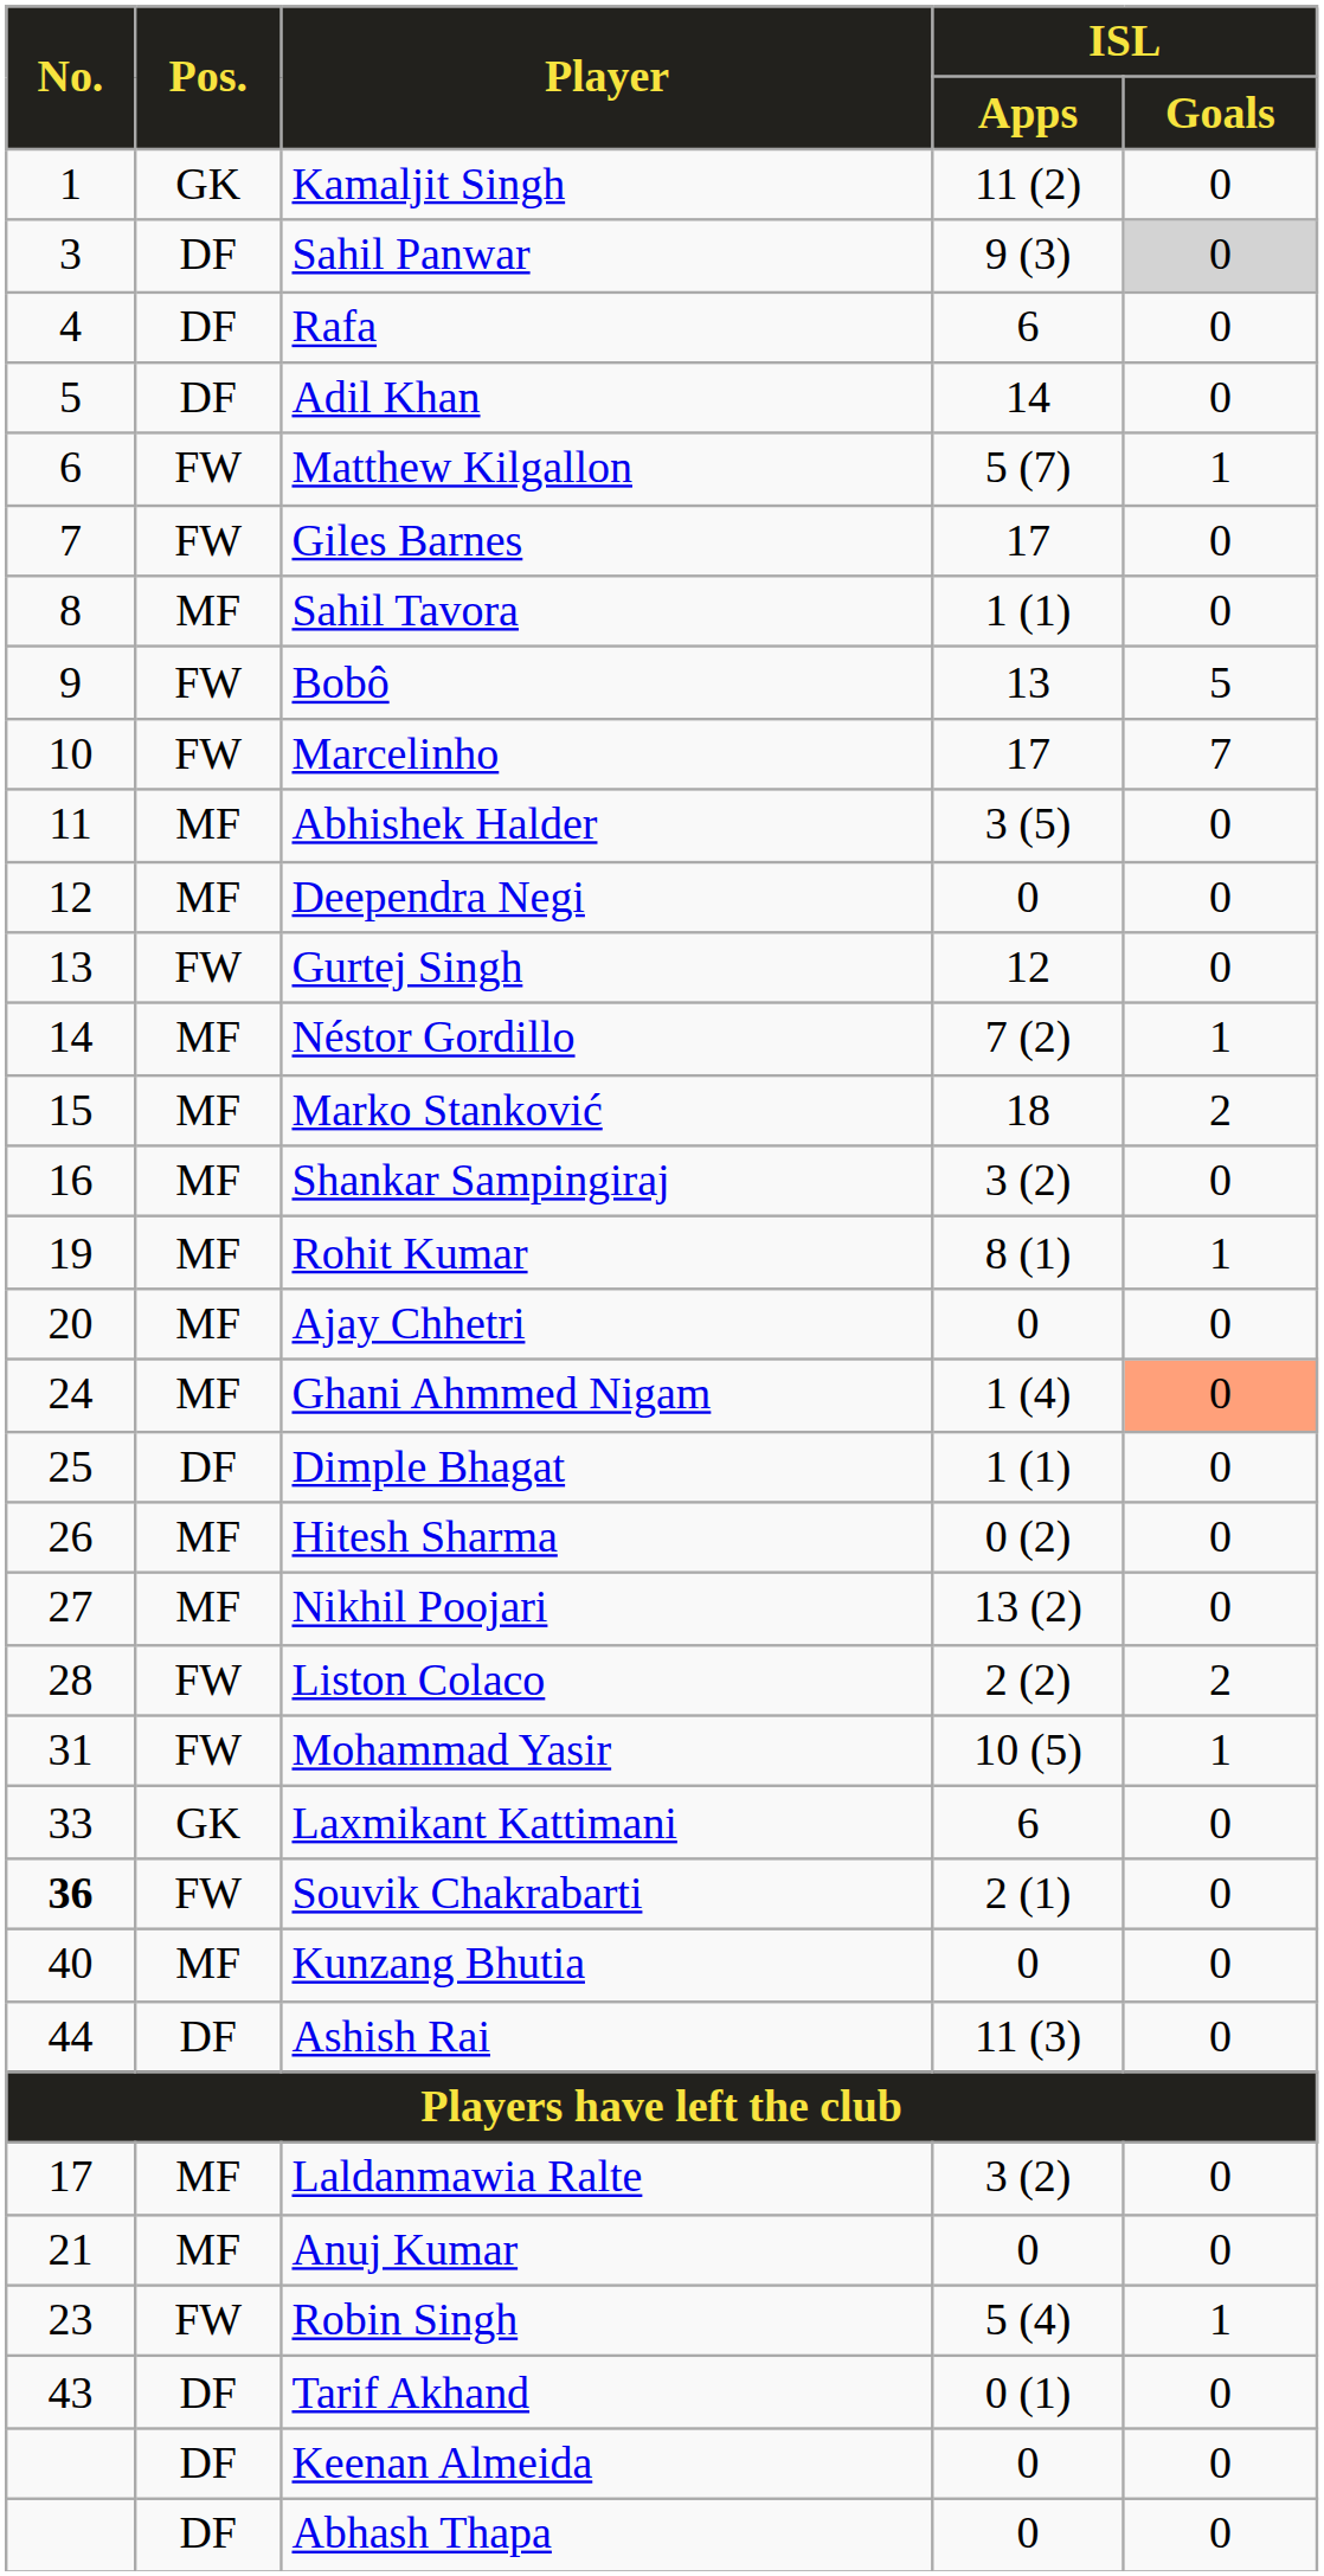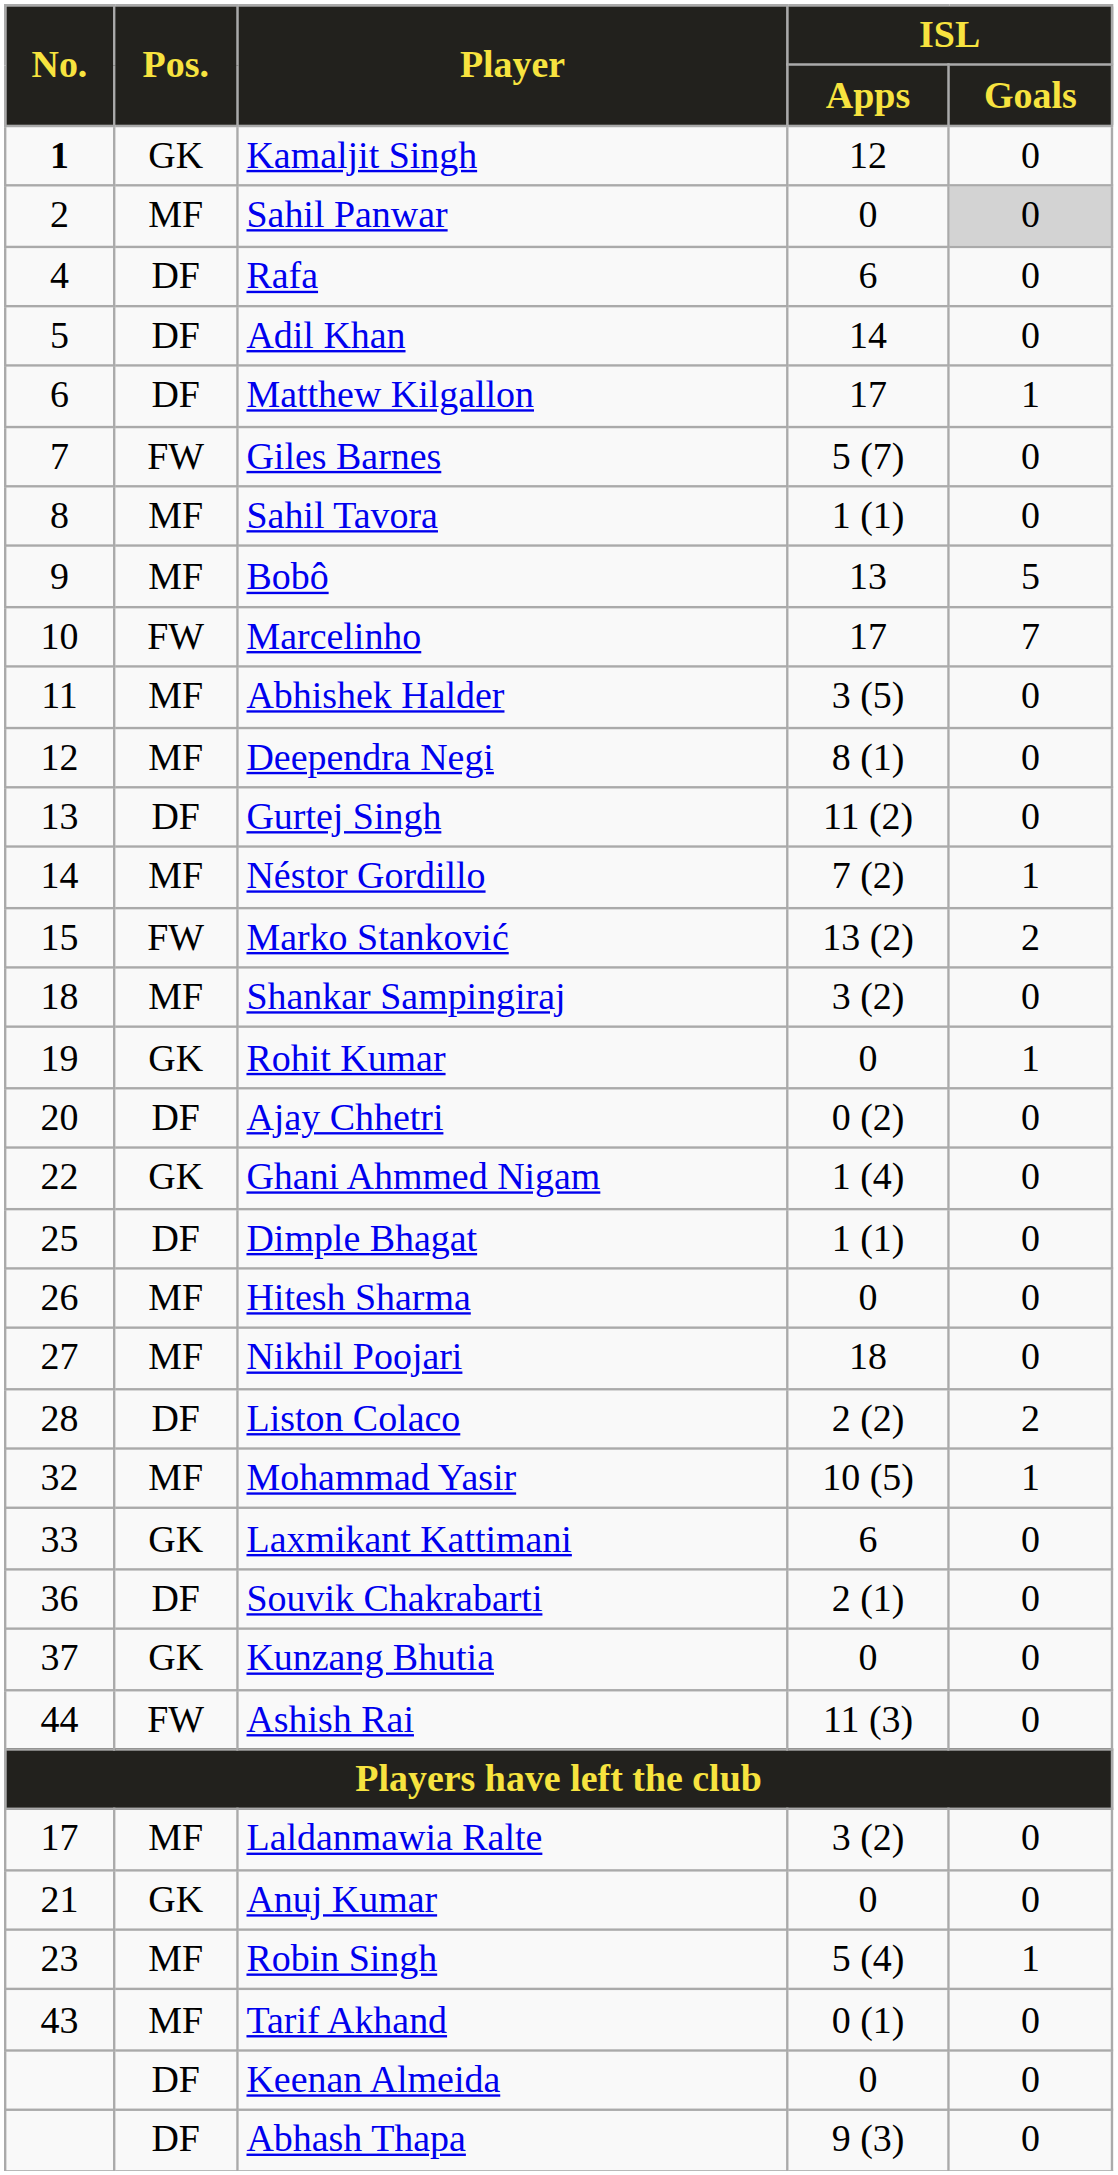 <table class="wikitable" style="text-align:center;width:75%;">
 <tr>
 <th rowspan=2 style="background:#22211D; color:#F7E33F">No.</th>
 <th rowspan=2 style="background:#22211D; color:#F7E33F">Pos.</th>
 <th rowspan=2 style="background:#22211D; color:#F7E33F">Player</th>
 <th colspan=2 style="background:#22211D; color:#F7E33F">ISL</th>
 </tr>
 <tr>
 <th style="background:#22211D; color:#F7E33F">Apps</th>
 <th style="background:#22211D; color:#F7E33F">Goals</th>
 </tr>
 <tr>
-<td>1</td>
+<td><strong>1</strong></td>
 <td>GK</td>
 <td align=left> <a href='#'>Kamaljit Singh</a></td>
-<td>11 (2)</td>
+<td>12</td>
 <td>0</td>
 </tr>
 <tr>
-<td>3</td>
-<td>DF</td>
+<td>2</td>
+<td>MF</td>
 <td align=left> <a href='#'>Sahil Panwar</a></td>
-<td>9 (3)</td>
+<td>0</td>
 <td style="background: lightgrey;">0</td>
 </tr>
 <tr>
 <td>4</td>
 <td>DF</td>
 <td align=left> <a href='#'>Rafa</a></td>
 <td>6</td>
 <td>0</td>
 </tr>
 <tr>
 <td>5</td>
 <td>DF</td>
 <td align=left> <a href='#'>Adil Khan</a></td>
 <td>14</td>
 <td>0</td>
 </tr>
 <tr>
 <td>6</td>
-<td>FW</td>
+<td>DF</td>
 <td align=left> <a href='#'>Matthew Kilgallon</a></td>
-<td>5 (7)</td>
+<td>17</td>
 <td>1</td>
 </tr>
 <tr>
 <td>7</td>
 <td>FW</td>
 <td align=left> <a href='#'>Giles Barnes</a></td>
-<td>17</td>
+<td>5 (7)</td>
 <td>0</td>
 </tr>
 <tr>
 <td>8</td>
 <td>MF</td>
 <td align=left> <a href='#'>Sahil Tavora</a></td>
 <td>1 (1)</td>
 <td>0</td>
 </tr>
 <tr>
 <td>9</td>
-<td>FW</td>
+<td>MF</td>
 <td align=left> <a href='#'>Bobô</a></td>
 <td>13</td>
 <td>5</td>
 </tr>
 <tr>
 <td>10</td>
 <td>FW</td>
 <td align=left> <a href='#'>Marcelinho</a></td>
 <td>17</td>
 <td>7</td>
 </tr>
 <tr>
 <td>11</td>
 <td>MF</td>
 <td align=left> <a href='#'>Abhishek Halder</a></td>
 <td>3 (5)</td>
 <td>0</td>
 </tr>
 <tr>
 <td>12</td>
 <td>MF</td>
 <td align=left> <a href='#'>Deependra Negi</a></td>
-<td>0</td>
+<td>8 (1)</td>
 <td>0</td>
 </tr>
 <tr>
 <td>13</td>
-<td>FW</td>
+<td>DF</td>
 <td align=left> <a href='#'>Gurtej Singh</a></td>
-<td>12</td>
+<td>11 (2)</td>
 <td>0</td>
 </tr>
 <tr>
 <td>14</td>
 <td>MF</td>
 <td align=left> <a href='#'>Néstor Gordillo</a></td>
 <td>7 (2)</td>
 <td>1</td>
 </tr>
 <tr>
 <td>15</td>
-<td>MF</td>
+<td>FW</td>
 <td align=left> <a href='#'>Marko Stanković</a></td>
-<td>18</td>
+<td>13 (2)</td>
 <td>2</td>
 </tr>
 <tr>
-<td>16</td>
+<td>18</td>
 <td>MF</td>
 <td align=left> <a href='#'>Shankar Sampingiraj</a></td>
 <td>3 (2)</td>
 <td>0</td>
 </tr>
 <tr>
 <td>19</td>
-<td>MF</td>
+<td>GK</td>
 <td align=left> <a href='#'>Rohit Kumar</a></td>
-<td>8 (1)</td>
+<td>0</td>
 <td>1</td>
 </tr>
 <tr>
 <td>20</td>
-<td>MF</td>
+<td>DF</td>
 <td align=left> <a href='#'>Ajay Chhetri</a></td>
-<td>0</td>
+<td>0 (2)</td>
 <td>0</td>
 </tr>
 <tr>
-<td>24</td>
-<td>MF</td>
+<td>22</td>
+<td>GK</td>
 <td align=left> <a href='#'>Ghani Ahmmed Nigam</a></td>
 <td>1 (4)</td>
-<td style="background: lightsalmon;">0</td>
+<td>0</td>
 </tr>
 <tr>
 <td>25</td>
 <td>DF</td>
 <td align=left> <a href='#'>Dimple Bhagat</a></td>
 <td>1 (1)</td>
 <td>0</td>
 </tr>
 <tr>
 <td>26</td>
 <td>MF</td>
 <td align=left> <a href='#'>Hitesh Sharma</a></td>
-<td>0 (2)</td>
+<td>0</td>
 <td>0</td>
 </tr>
 <tr>
 <td>27</td>
 <td>MF</td>
 <td align=left> <a href='#'>Nikhil Poojari</a></td>
-<td>13 (2)</td>
+<td>18</td>
 <td>0</td>
 </tr>
 <tr>
 <td>28</td>
-<td>FW</td>
+<td>DF</td>
 <td align=left> <a href='#'>Liston Colaco</a></td>
 <td>2 (2)</td>
 <td>2</td>
 </tr>
 <tr>
-<td>31</td>
-<td>FW</td>
+<td>32</td>
+<td>MF</td>
 <td align=left> <a href='#'>Mohammad Yasir</a></td>
 <td>10 (5)</td>
 <td>1</td>
 </tr>
 <tr>
 <td>33</td>
 <td>GK</td>
 <td align=left> <a href='#'>Laxmikant Kattimani</a></td>
 <td>6</td>
 <td>0</td>
 </tr>
 <tr>
-<td><strong>36</strong></td>
-<td>FW</td>
+<td>36</td>
+<td>DF</td>
 <td align=left> <a href='#'>Souvik Chakrabarti</a></td>
 <td>2 (1)</td>
 <td>0</td>
 </tr>
 <tr>
-<td>40</td>
-<td>MF</td>
+<td>37</td>
+<td>GK</td>
 <td align=left> <a href='#'>Kunzang Bhutia</a></td>
 <td>0</td>
 <td>0</td>
 </tr>
 <tr>
 <td>44</td>
-<td>DF</td>
+<td>FW</td>
 <td align=left> <a href='#'>Ashish Rai</a></td>
 <td>11 (3)</td>
 <td>0</td>
 </tr>
 <tr>
 <th colspan=15 style="background:#22211D; color:#F7E33F">Players have left the club</th>
 </tr>
 <tr>
 <td>17</td>
 <td>MF</td>
 <td align=left> <a href='#'>Laldanmawia Ralte</a></td>
 <td>3 (2)</td>
 <td>0</td>
 </tr>
 <tr>
 <td>21</td>
-<td>MF</td>
+<td>GK</td>
 <td align=left> <a href='#'>Anuj Kumar</a></td>
 <td>0</td>
 <td>0</td>
 </tr>
 <tr>
 <td>23</td>
-<td>FW</td>
+<td>MF</td>
 <td align=left> <a href='#'>Robin Singh</a></td>
 <td>5 (4)</td>
 <td>1</td>
 </tr>
 <tr>
 <td>43</td>
-<td>DF</td>
+<td>MF</td>
 <td align=left> <a href='#'>Tarif Akhand</a></td>
 <td>0 (1)</td>
 <td>0</td>
 </tr>
 <tr>
 <td></td>
 <td>DF</td>
 <td align=left> <a href='#'>Keenan Almeida</a></td>
 <td>0</td>
 <td>0</td>
 </tr>
 <tr>
 <td></td>
 <td>DF</td>
 <td align=left> <a href='#'>Abhash Thapa</a></td>
-<td>0</td>
+<td>9 (3)</td>
 <td>0</td>
 </tr>
 </table>
